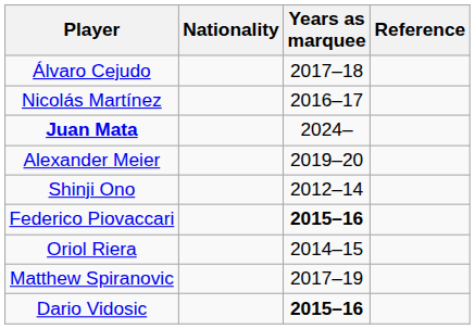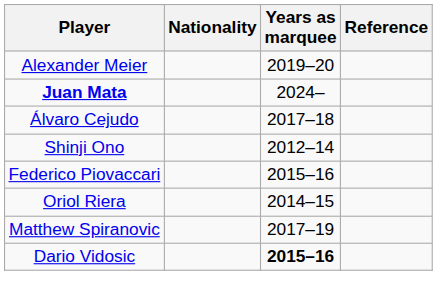 <table class="wikitable" style="text-align:center">
 <tr>
 <th>Player</th>
 <th>Nationality</th>
 <th>Years as <br>marquee</th>
 <th>Reference</th>
 </tr>
 <tr>
-<td><a href='#'>Álvaro Cejudo</a></td>
+<td><a href='#'>Alexander Meier</a></td>
 <td></td>
-<td>2017–18</td>
-<td></td>
-</tr>
-<tr>
-<td><a href='#'>Nicolás Martínez</a></td>
-<td></td>
-<td>2016–17</td>
+<td>2019–20</td>
 <td></td>
 </tr>
 <tr>
 <td><strong><a href='#'>Juan Mata</a></strong></td>
 <td></td>
 <td>2024–</td>
 <td></td>
 </tr>
 <tr>
-<td><a href='#'>Alexander Meier</a></td>
+<td><a href='#'>Álvaro Cejudo</a></td>
 <td></td>
-<td>2019–20</td>
+<td>2017–18</td>
 <td></td>
 </tr>
 <tr>
 <td><a href='#'>Shinji Ono</a></td>
 <td></td>
 <td>2012–14</td>
 <td></td>
 </tr>
 <tr>
 <td><a href='#'>Federico Piovaccari</a></td>
 <td></td>
-<td><strong>2015–16</strong></td>
+<td>2015–16</td>
 <td></td>
 </tr>
 <tr>
 <td><a href='#'>Oriol Riera</a></td>
 <td></td>
 <td>2014–15</td>
 <td></td>
 </tr>
 <tr>
 <td><a href='#'>Matthew Spiranovic</a></td>
 <td></td>
 <td>2017–19</td>
 <td></td>
 </tr>
 <tr>
 <td><a href='#'>Dario Vidosic</a></td>
 <td></td>
 <td><strong>2015–16</strong></td>
 <td></td>
 </tr>
 </table>
